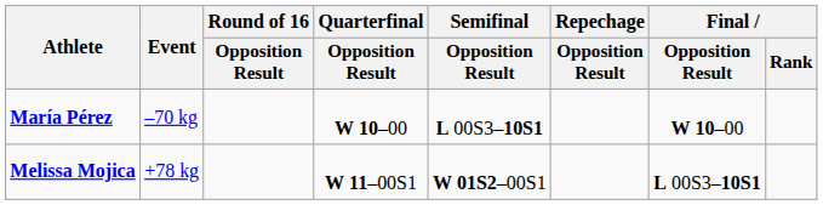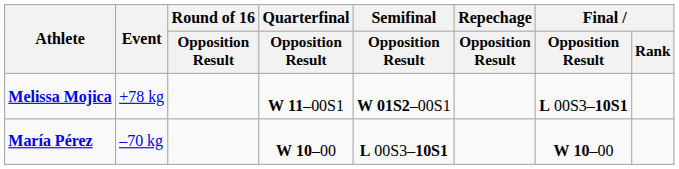 <table class=wikitable style=font-size:90%;text-align:center>
 <tr>
 <th rowspan=2>Athlete</th>
 <th rowspan=2>Event</th>
 <th>Round of 16</th>
 <th>Quarterfinal</th>
 <th>Semifinal</th>
 <th>Repechage</th>
 <th colspan=2>Final / </th>
 </tr>
 <tr style=font-size:95%>
 <th>Opposition<br>Result</th>
 <th>Opposition<br>Result</th>
 <th>Opposition<br>Result</th>
 <th>Opposition<br>Result</th>
 <th>Opposition<br>Result</th>
 <th>Rank</th>
 </tr>
+<tr align=center>
+<td align=left><strong><a href='#'>Melissa Mojica</a></strong></td>
+<td align=left><a href='#'>+78 kg</a></td>
+<td></td>
+<td><br><strong>W</strong> <strong>11</strong>–00S1</td>
+<td><br><strong>W</strong> <strong>01S2</strong>–00S1</td>
+<td></td>
+<td><br><strong>L</strong> 00S3–<strong>10S1</strong></td>
+<td></td>
+</tr>
 <tr>
 <td align=left><strong><a href='#'>María Pérez</a></strong></td>
 <td align=left><a href='#'>–70 kg</a></td>
 <td></td>
 <td><br><strong>W</strong> <strong>10</strong>–00</td>
 <td><br><strong>L</strong> 00S3–<strong>10S1</strong></td>
 <td></td>
 <td><br><strong>W</strong> <strong>10</strong>–00</td>
 <td></td>
 </tr>
-<tr align=center>
-<td align=left><strong><a href='#'>Melissa Mojica</a></strong></td>
-<td align=left><a href='#'>+78 kg</a></td>
-<td></td>
-<td><br><strong>W</strong> <strong>11</strong>–00S1</td>
-<td><br><strong>W</strong> <strong>01S2</strong>–00S1</td>
-<td></td>
-<td><br><strong>L</strong> 00S3–<strong>10S1</strong></td>
-<td></td>
-</tr>
 </table>
